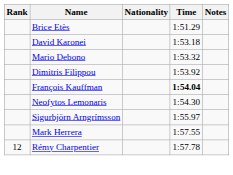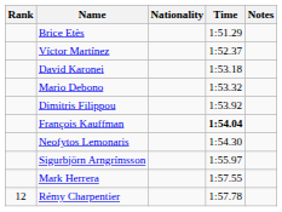 <table class="wikitable sortable" style="text-align:center; font-size:95%">
 <tr>
 <th>Rank</th>
 <th>Name</th>
 <th>Nationality</th>
 <th>Time</th>
 <th>Notes</th>
 </tr>
 <tr>
 <td></td>
 <td align=left><a href='#'>Brice Etès</a></td>
 <td align=left></td>
 <td>1:51.29</td>
+<td></td>
+</tr>
+<tr>
+<td></td>
+<td align=left><a href='#'>Víctor Martínez</a></td>
+<td align=left></td>
+<td>1:52.37</td>
 <td></td>
 </tr>
 <tr>
 <td></td>
 <td align=left><a href='#'>David Karonei</a></td>
 <td align=left></td>
 <td>1:53.18</td>
 <td></td>
 </tr>
 <tr>
 <td></td>
 <td align=left><a href='#'>Mario Debono</a></td>
 <td align=left></td>
 <td>1:53.32</td>
 <td></td>
 </tr>
 <tr>
 <td></td>
 <td align=left><a href='#'>Dimitris Filippou</a></td>
 <td align=left></td>
 <td>1:53.92</td>
 <td></td>
 </tr>
 <tr>
 <td></td>
 <td align=left><a href='#'>François Kauffman</a></td>
 <td align=left></td>
 <td><strong>1:54.04</strong></td>
 <td></td>
 </tr>
 <tr>
 <td></td>
 <td align=left><a href='#'>Neofytos Lemonaris</a></td>
 <td align=left></td>
 <td>1:54.30</td>
 <td></td>
 </tr>
 <tr>
 <td></td>
 <td align=left><a href='#'>Sigurbjörn Arngrímsson</a></td>
 <td align=left></td>
 <td>1:55.97</td>
 <td></td>
 </tr>
 <tr>
 <td></td>
 <td align=left><a href='#'>Mark Herrera</a></td>
 <td align=left></td>
 <td>1:57.55</td>
 <td></td>
 </tr>
 <tr>
 <td>12</td>
 <td align=left><a href='#'>Rémy Charpentier</a></td>
 <td align=left></td>
 <td>1:57.78</td>
 <td></td>
 </tr>
 </table>
